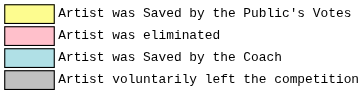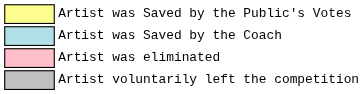 <table class="toccolours" style="font-size: 90%; white-space: nowrap;”">
 <tr>
 <td style="background:#fdfc8f; border:1px solid black;">      </td>
 <td>Artist was Saved by the Public's Votes</td>
 </tr>
 <tr>
+<td style="background:#b0e0e6; border:1px solid black;">      </td>
+<td>Artist was Saved by the Coach</td>
+</tr>
+<tr>
 <td style="background:pink; border:1px solid black;">      </td>
 <td>Artist was eliminated</td>
-</tr>
-<tr>
-<td style="background:#b0e0e6; border:1px solid black;">      </td>
-<td>Artist was Saved by the Coach</td>
 </tr>
 <tr>
 <td style="background:silver; border:1px solid black;">      </td>
 <td>Artist voluntarily left the competition</td>
 </tr>
 </table>
